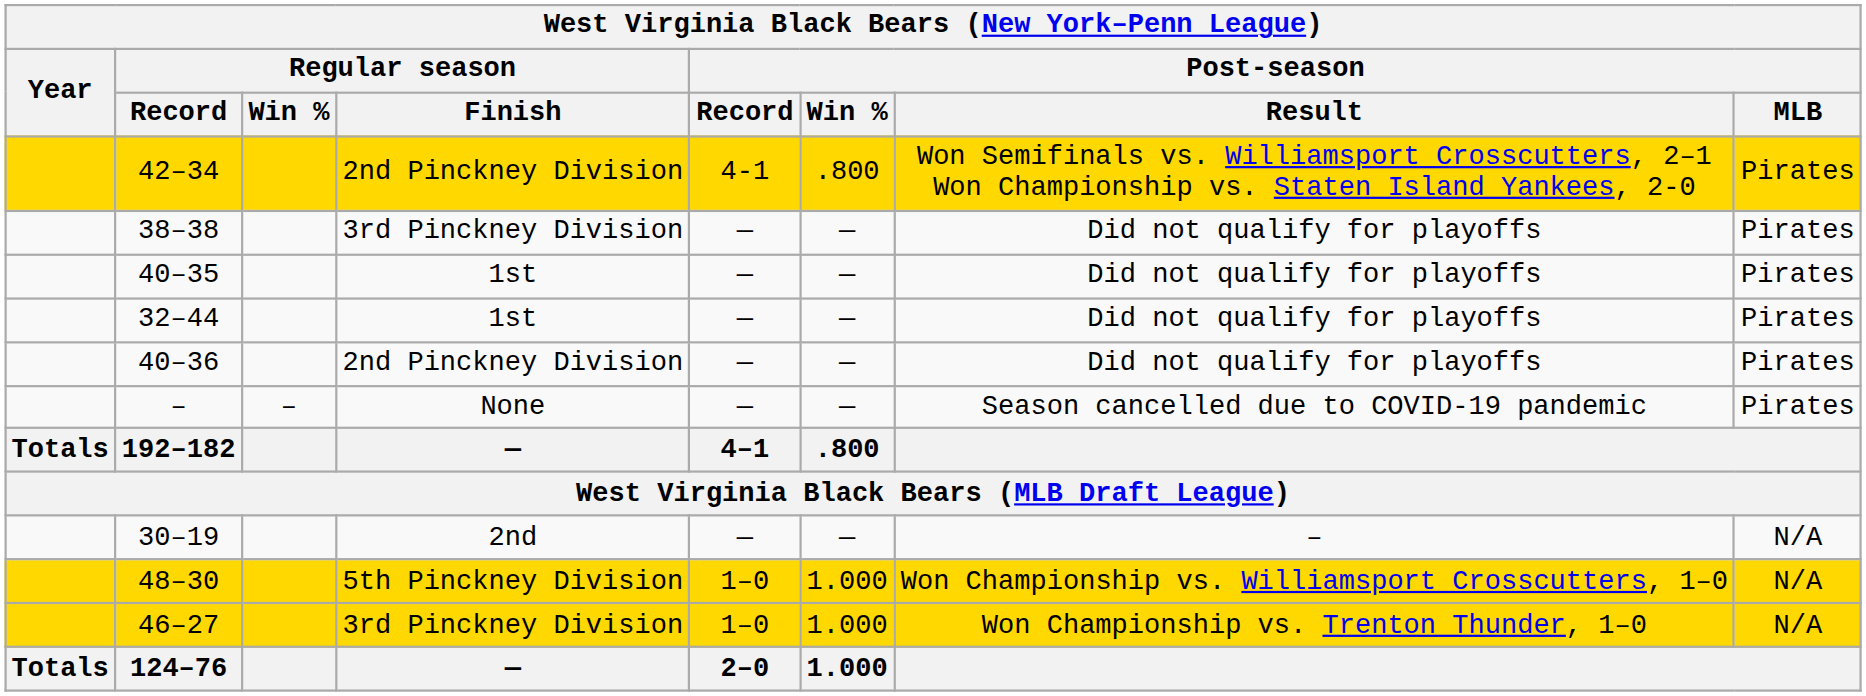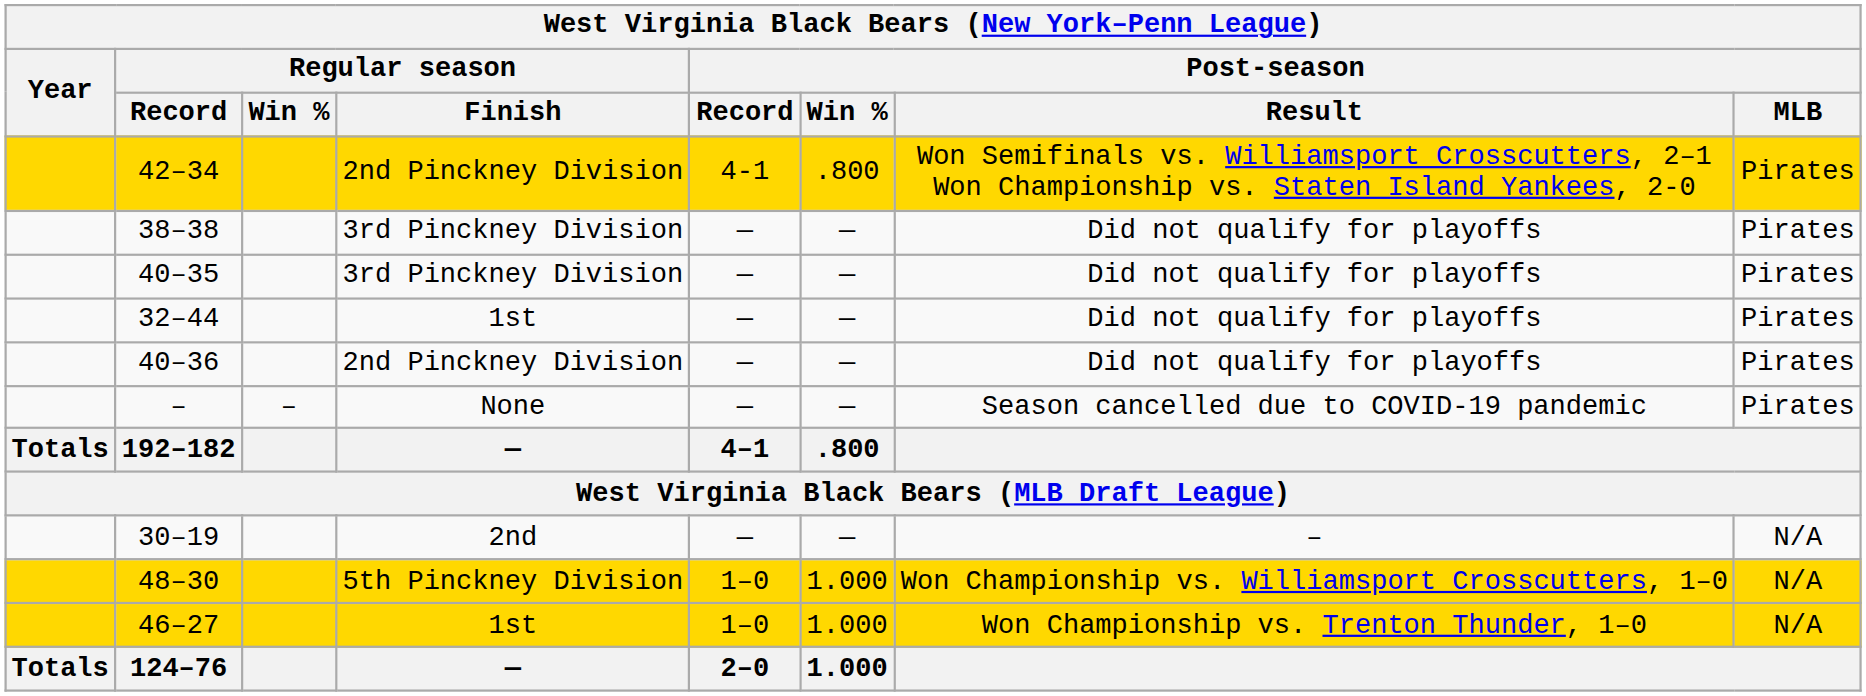 <table class="wikitable" style="margin: 1em auto; font-size: 95%; text-align:center;">
 <tr>
 <th colspan="9">West Virginia Black Bears (<a href='#'>New York–Penn League</a>)</th>
 </tr>
 <tr>
 <th rowspan="2">Year</th>
 <th colspan="3">Regular season</th>
 <th colspan="6">Post-season</th>
 </tr>
 <tr>
 <th>Record</th>
 <th>Win %</th>
 <th>Finish</th>
 <th>Record</th>
 <th>Win %</th>
 <th>Result</th>
 <th>MLB</th>
 </tr>
 <tr bgcolor="#FFD800">
 <td></td>
 <td>42–34</td>
 <td></td>
 <td>2nd Pinckney Division</td>
 <td>4-1</td>
 <td>.800</td>
 <td>Won Semifinals vs. <a href='#'>Williamsport Crosscutters</a>, 2–1<br> Won Championship vs. <a href='#'>Staten Island Yankees</a>, 2-0</td>
 <td>Pirates</td>
 </tr>
 <tr>
 <td></td>
 <td>38–38</td>
 <td></td>
 <td>3rd Pinckney Division</td>
 <td>—</td>
 <td>—</td>
 <td>Did not qualify for playoffs</td>
 <td>Pirates</td>
 </tr>
 <tr>
 <td></td>
 <td>40–35</td>
 <td></td>
-<td>1st</td>
+<td>3rd Pinckney Division</td>
 <td>—</td>
 <td>—</td>
 <td>Did not qualify for playoffs</td>
 <td>Pirates</td>
 </tr>
 <tr>
 <td></td>
 <td>32–44</td>
 <td></td>
 <td>1st</td>
 <td>—</td>
 <td>—</td>
 <td>Did not qualify for playoffs</td>
 <td>Pirates</td>
 </tr>
 <tr>
 <td></td>
 <td>40–36</td>
 <td></td>
 <td>2nd Pinckney Division</td>
 <td>—</td>
 <td>—</td>
 <td>Did not qualify for playoffs</td>
 <td>Pirates</td>
 </tr>
 <tr>
 <td></td>
 <td>–</td>
 <td>–</td>
 <td>None</td>
 <td>—</td>
 <td>—</td>
 <td>Season cancelled due to COVID-19 pandemic</td>
 <td>Pirates</td>
 </tr>
 <tr>
 <th>Totals</th>
 <th>192–182</th>
 <th></th>
 <th>—</th>
 <th>4–1</th>
 <th>.800</th>
 <th colspan="2"></th>
 </tr>
 <tr>
 <th colspan="9">West Virginia Black Bears (<a href='#'>MLB Draft League</a>)</th>
 </tr>
 <tr>
 <td></td>
 <td>30–19</td>
 <td></td>
 <td>2nd</td>
 <td>—</td>
 <td>—</td>
 <td>–</td>
 <td>N/A</td>
 </tr>
 <tr bgcolor="#FFD800">
 <td></td>
 <td>48–30</td>
 <td></td>
 <td>5th Pinckney Division</td>
 <td>1–0</td>
 <td>1.000</td>
 <td>Won Championship vs. <a href='#'>Williamsport Crosscutters</a>, 1–0</td>
 <td>N/A</td>
 </tr>
 <tr bgcolor="#FFD800">
 <td></td>
 <td>46–27</td>
 <td></td>
-<td>3rd Pinckney Division</td>
+<td>1st</td>
 <td>1–0</td>
 <td>1.000</td>
 <td>Won Championship vs. <a href='#'>Trenton Thunder</a>, 1–0</td>
 <td>N/A</td>
 </tr>
 <tr>
 <th>Totals</th>
 <th>124–76</th>
 <th></th>
 <th>—</th>
 <th>2–0</th>
 <th>1.000</th>
 <th colspan="2"></th>
 </tr>
 </table>
